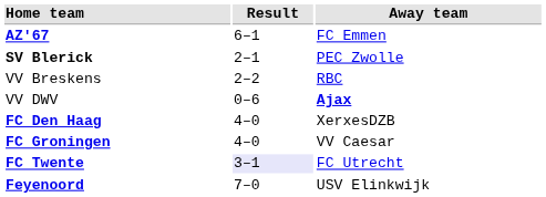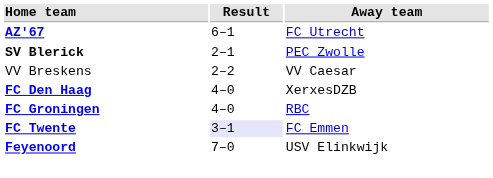 <table>
 <tr bgcolor="#E4E4E4">
 <th style="border-bottom:1px solid #AAAAAA" width="200" align="left">Home team</th>
 <th style="border-bottom:1px solid #AAAAAA" width="70" align="center">Result</th>
 <th style="border-bottom:1px solid #AAAAAA" width="200">Away team</th>
 </tr>
 <tr>
 <td><strong><a href='#'>AZ'67</a></strong></td>
 <td>6–1</td>
-<td><a href='#'>FC Emmen</a></td>
+<td><a href='#'>FC Utrecht</a></td>
 </tr>
 <tr>
 <td><strong>SV Blerick</strong></td>
 <td>2–1</td>
 <td><a href='#'>PEC Zwolle</a></td>
 </tr>
 <tr>
 <td>VV Breskens</td>
 <td>2–2</td>
-<td><a href='#'>RBC</a></td>
-</tr>
-<tr>
-<td>VV DWV</td>
-<td>0–6</td>
-<td><strong><a href='#'>Ajax</a></strong></td>
+<td>VV Caesar</td>
 </tr>
 <tr>
 <td><strong><a href='#'>FC Den Haag</a></strong></td>
 <td>4–0</td>
 <td>XerxesDZB</td>
 </tr>
 <tr>
 <td><strong><a href='#'>FC Groningen</a></strong></td>
 <td>4–0</td>
-<td>VV Caesar</td>
+<td><a href='#'>RBC</a></td>
 </tr>
 <tr>
 <td><strong><a href='#'>FC Twente</a></strong></td>
 <td style="background: lavender;">3–1</td>
-<td><a href='#'>FC Utrecht</a></td>
+<td><a href='#'>FC Emmen</a></td>
 </tr>
 <tr>
 <td><strong><a href='#'>Feyenoord</a></strong></td>
 <td>7–0</td>
 <td>USV Elinkwijk</td>
 </tr>
 </table>
